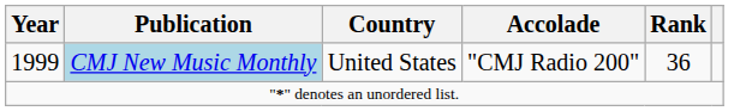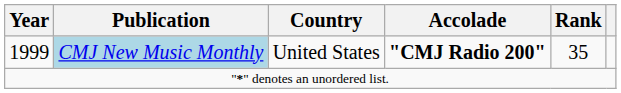 <table class="wikitable sortable" style="margin:0em 1em 1em 0pt">
 <tr>
 <th>Year</th>
 <th>Publication</th>
 <th>Country</th>
 <th>Accolade</th>
 <th>Rank</th>
 <th class=unsortable></th>
 </tr>
 <tr>
 <td align=center>1999</td>
 <td style="background: lightblue;"><em><a href='#'>CMJ New Music Monthly</a></em></td>
 <td>United States</td>
-<td>"CMJ Radio 200"</td>
-<td align=center>36</td>
+<td><strong>"CMJ Radio 200"</strong></td>
+<td align=center>35</td>
 <td></td>
 </tr>
 <tr class="sortbottom">
 <td colspan=6 style=font-size:8pt; align=center>"<strong>*</strong>" denotes an unordered list.</td>
 </tr>
 </table>
